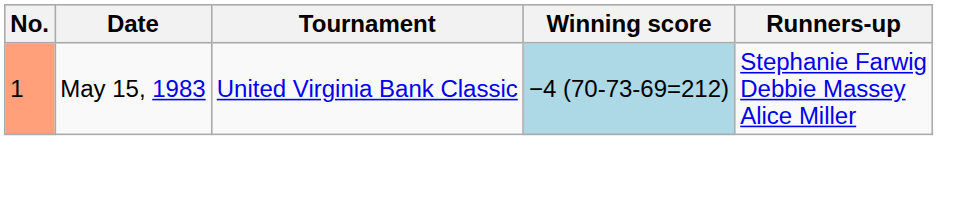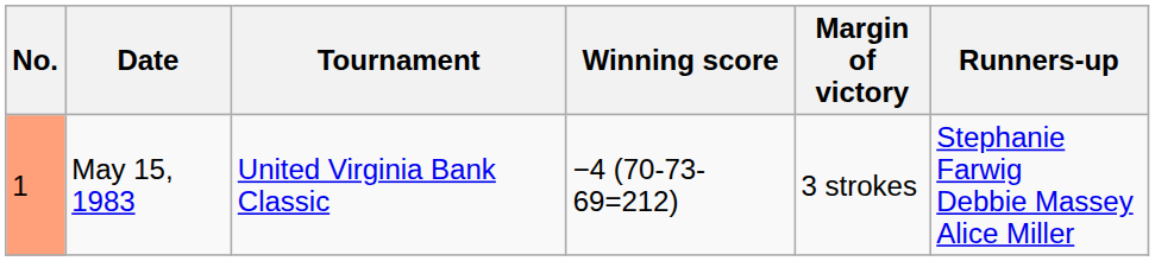 <table class="wikitable" style="font-size:95%;">
 <tr>
 <th>No.</th>
 <th>Date</th>
 <th>Tournament</th>
 <th>Winning score</th>
+<th>Margin of<br>victory</th>
 <th>Runners-up</th>
 </tr>
 <tr>
 <td style="background: lightsalmon;">1</td>
 <td>May 15, <a href='#'>1983</a></td>
 <td><a href='#'>United Virginia Bank Classic</a></td>
-<td style="background: lightblue;">−4 (70-73-69=212)</td>
+<td>−4 (70-73-69=212)</td>
+<td>3 strokes</td>
 <td> <a href='#'>Stephanie Farwig</a><br> <a href='#'>Debbie Massey</a><br> <a href='#'>Alice Miller</a></td>
 </tr>
 </table>
